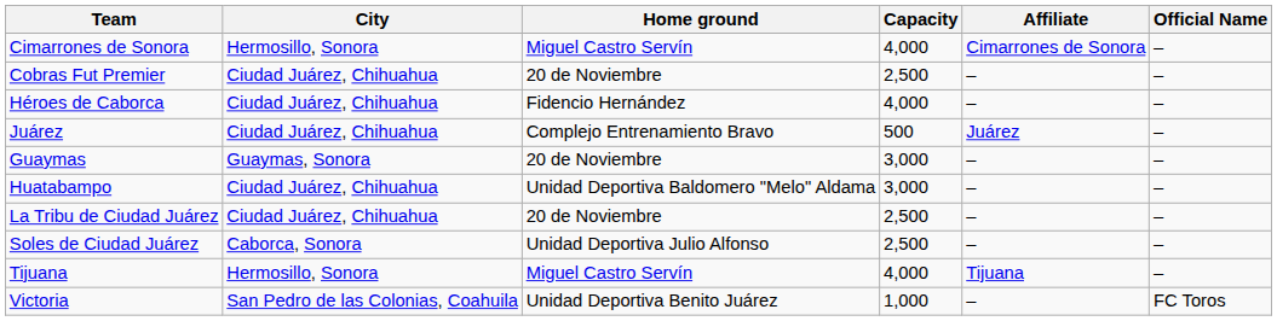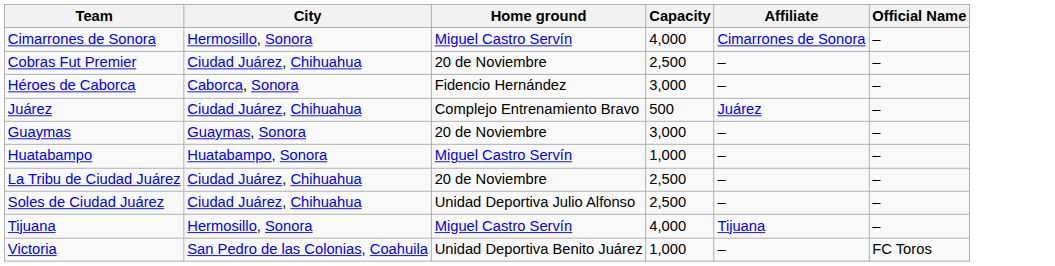 <table class="wikitable sortable">
 <tr>
 <th>Team</th>
 <th>City</th>
 <th>Home ground</th>
 <th>Capacity</th>
 <th>Affiliate</th>
 <th>Official Name</th>
 </tr>
 <tr>
 <td><a href='#'>Cimarrones de Sonora</a></td>
 <td><a href='#'>Hermosillo</a>, <a href='#'>Sonora</a></td>
 <td><a href='#'>Miguel Castro Servín</a></td>
 <td>4,000</td>
 <td><a href='#'>Cimarrones de Sonora</a></td>
 <td>–</td>
 </tr>
 <tr>
 <td><a href='#'>Cobras Fut Premier</a></td>
 <td><a href='#'>Ciudad Juárez</a>, <a href='#'>Chihuahua</a></td>
 <td>20 de Noviembre</td>
 <td>2,500</td>
 <td>–</td>
 <td>–</td>
 </tr>
 <tr>
 <td><a href='#'>Héroes de Caborca</a></td>
-<td><a href='#'>Ciudad Juárez</a>, <a href='#'>Chihuahua</a></td>
+<td><a href='#'>Caborca</a>, <a href='#'>Sonora</a></td>
 <td>Fidencio Hernández</td>
-<td>4,000</td>
+<td>3,000</td>
 <td>–</td>
 <td>–</td>
 </tr>
 <tr>
 <td><a href='#'>Juárez</a></td>
 <td><a href='#'>Ciudad Juárez</a>, <a href='#'>Chihuahua</a></td>
 <td>Complejo Entrenamiento Bravo</td>
 <td>500</td>
 <td><a href='#'>Juárez</a></td>
 <td>–</td>
 </tr>
 <tr>
 <td><a href='#'>Guaymas</a></td>
 <td><a href='#'>Guaymas</a>, <a href='#'>Sonora</a></td>
 <td>20 de Noviembre</td>
 <td>3,000</td>
 <td>–</td>
 <td>–</td>
 </tr>
 <tr>
 <td><a href='#'>Huatabampo</a></td>
-<td><a href='#'>Ciudad Juárez</a>, <a href='#'>Chihuahua</a></td>
-<td>Unidad Deportiva Baldomero "Melo" Aldama</td>
-<td>3,000</td>
+<td><a href='#'>Huatabampo</a>, <a href='#'>Sonora</a></td>
+<td><a href='#'>Miguel Castro Servín</a></td>
+<td>1,000</td>
 <td>–</td>
 <td>–</td>
 </tr>
 <tr>
 <td><a href='#'>La Tribu de Ciudad Juárez</a></td>
 <td><a href='#'>Ciudad Juárez</a>, <a href='#'>Chihuahua</a></td>
 <td>20 de Noviembre</td>
 <td>2,500</td>
 <td>–</td>
 <td>–</td>
 </tr>
 <tr>
 <td><a href='#'>Soles de Ciudad Juárez</a></td>
-<td><a href='#'>Caborca</a>, <a href='#'>Sonora</a></td>
+<td><a href='#'>Ciudad Juárez</a>, <a href='#'>Chihuahua</a></td>
 <td>Unidad Deportiva Julio Alfonso</td>
 <td>2,500</td>
 <td>–</td>
 <td>–</td>
 </tr>
 <tr>
 <td><a href='#'>Tijuana</a></td>
 <td><a href='#'>Hermosillo</a>, <a href='#'>Sonora</a></td>
 <td><a href='#'>Miguel Castro Servín</a></td>
 <td>4,000</td>
 <td><a href='#'>Tijuana</a></td>
 <td>–</td>
 </tr>
 <tr>
 <td><a href='#'>Victoria</a></td>
 <td><a href='#'>San Pedro de las Colonias</a>, <a href='#'>Coahuila</a></td>
 <td>Unidad Deportiva Benito Juárez</td>
 <td>1,000</td>
 <td>–</td>
 <td>FC Toros</td>
 </tr>
 </table>
